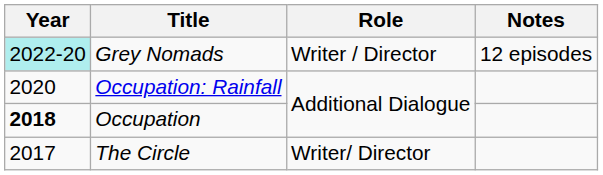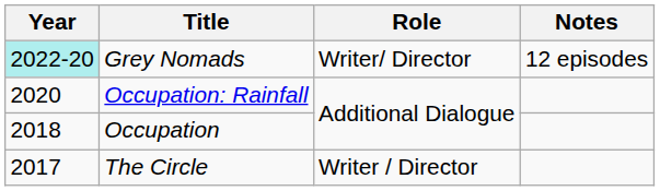 <table class="wikitable">
 <tr>
 <th>Year</th>
 <th>Title</th>
 <th>Role</th>
 <th>Notes</th>
 </tr>
 <tr>
 <td style="background: paleturquoise;">2022-20</td>
 <td><em>Grey Nomads</em></td>
-<td>Writer / Director</td>
+<td>Writer/ Director</td>
 <td>12 episodes</td>
 </tr>
 <tr>
 <td>2020</td>
 <td><em><a href='#'>Occupation: Rainfall</a></em></td>
 <td rowspan="2">Additional Dialogue</td>
 <td></td>
 </tr>
 <tr>
-<td><strong>2018</strong></td>
+<td>2018</td>
 <td><em>Occupation</em></td>
 <td></td>
 </tr>
 <tr>
 <td>2017</td>
 <td><em>The Circle</em></td>
-<td>Writer/ Director</td>
+<td>Writer / Director</td>
 <td></td>
 </tr>
 </table>
